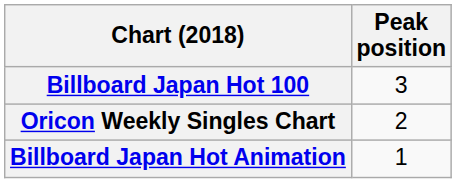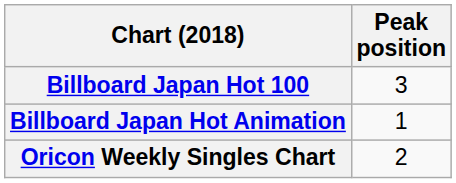 <table class="wikitable plainrowheaders" style="text-align:center;">
 <tr>
 <th>Chart (2018)</th>
 <th>Peak<br>position</th>
 </tr>
 <tr>
 <th scope="row"><a href='#'>Billboard Japan Hot 100</a></th>
 <td>3</td>
 </tr>
 <tr>
+<th scope="row"><a href='#'>Billboard Japan Hot Animation</a></th>
+<td>1</td>
+</tr>
+<tr>
 <th scope="row"><a href='#'>Oricon</a> Weekly Singles Chart</th>
 <td>2</td>
 </tr>
-<tr>
-<th scope="row"><a href='#'>Billboard Japan Hot Animation</a></th>
-<td>1</td>
-</tr>
 </table>
